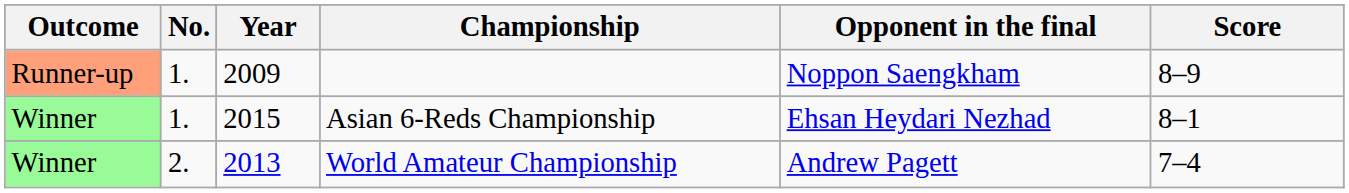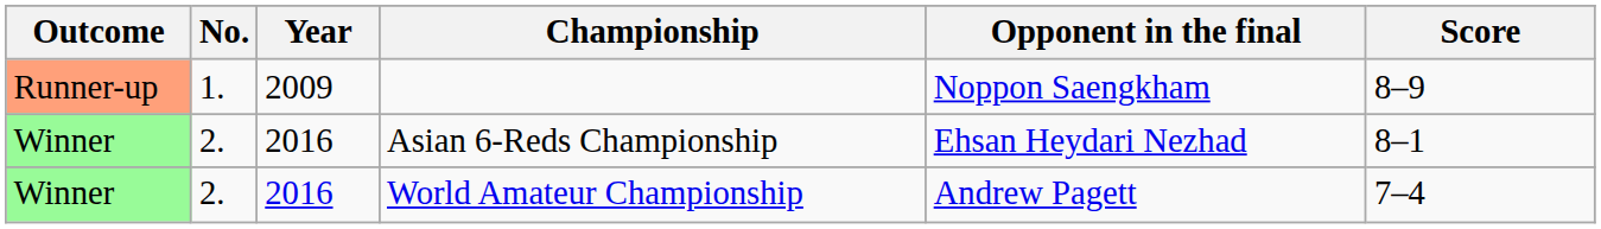 <table class="sortable wikitable">
 <tr>
 <th width="80">Outcome</th>
 <th width="20">No.</th>
 <th width="50">Year</th>
 <th width="250">Championship</th>
 <th width="200">Opponent in the final</th>
 <th width="100">Score</th>
 </tr>
 <tr>
 <td style="background:#ffa07a;">Runner-up</td>
 <td>1.</td>
 <td>2009</td>
 <td></td>
 <td> <a href='#'>Noppon Saengkham</a></td>
 <td>8–9</td>
 </tr>
 <tr>
 <td style="background:#98fb98;">Winner</td>
-<td>1.</td>
-<td>2015</td>
+<td>2.</td>
+<td>2016</td>
 <td>Asian 6-Reds Championship</td>
 <td> <a href='#'>Ehsan Heydari Nezhad</a></td>
 <td>8–1</td>
 </tr>
 <tr>
 <td style="background:#98fb98;">Winner</td>
 <td>2.</td>
-<td><a href='#'>2013</a></td>
+<td><a href='#'>2016</a></td>
 <td><a href='#'>World Amateur Championship</a></td>
 <td> <a href='#'>Andrew Pagett</a></td>
 <td>7–4</td>
 </tr>
 </table>
